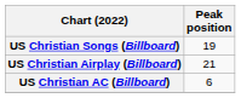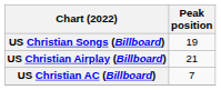 <table class="wikitable sortable plainrowheaders" style="text-align:center">
 <tr>
 <th scope="col">Chart (2022)</th>
 <th scope="col">Peak<br>position</th>
 </tr>
 <tr>
 <th scope="row">US <a href='#'>Christian Songs</a> (<em><a href='#'>Billboard</a></em>)</th>
 <td>19</td>
 </tr>
 <tr>
 <th scope="row">US <a href='#'>Christian Airplay</a> (<em><a href='#'>Billboard</a></em>)</th>
 <td>21</td>
 </tr>
 <tr>
 <th scope="row">US <a href='#'>Christian AC</a> (<em><a href='#'>Billboard</a></em>)</th>
-<td>6</td>
+<td>7</td>
 </tr>
 <tr>
 </tr>
 </table>
